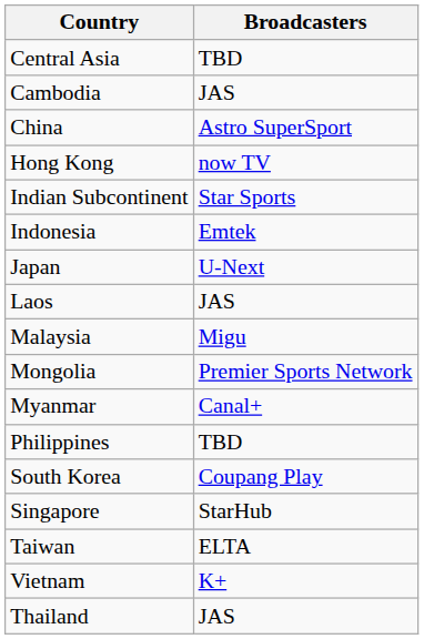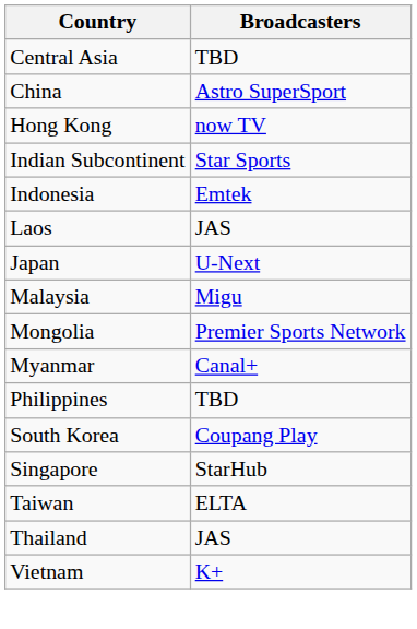 <table class="wikitable sortable">
 <tr>
 <th>Country</th>
 <th>Broadcasters</th>
 </tr>
 <tr>
 <td>Central Asia</td>
 <td>TBD</td>
-</tr>
-<tr>
-<td>Cambodia</td>
-<td>JAS</td>
 </tr>
 <tr>
 <td>China</td>
 <td><a href='#'>Astro SuperSport</a></td>
 </tr>
 <tr>
 <td>Hong Kong</td>
 <td><a href='#'>now TV</a></td>
 </tr>
 <tr>
 <td>Indian Subcontinent</td>
 <td><a href='#'>Star Sports</a></td>
 </tr>
 <tr>
 <td>Indonesia</td>
 <td><a href='#'>Emtek</a></td>
 </tr>
 <tr>
+<td>Laos</td>
+<td>JAS</td>
+</tr>
+<tr>
 <td>Japan</td>
 <td><a href='#'>U-Next</a></td>
-</tr>
-<tr>
-<td>Laos</td>
-<td>JAS</td>
 </tr>
 <tr>
 <td>Malaysia</td>
 <td><a href='#'>Migu</a></td>
 </tr>
 <tr>
 <td>Mongolia</td>
 <td><a href='#'>Premier Sports Network</a></td>
 </tr>
 <tr>
 <td>Myanmar</td>
 <td><a href='#'>Canal+</a></td>
 </tr>
 <tr>
 <td>Philippines</td>
 <td>TBD</td>
 </tr>
 <tr>
 <td>South Korea</td>
 <td><a href='#'>Coupang Play</a></td>
 </tr>
 <tr>
 <td>Singapore</td>
 <td>StarHub</td>
 </tr>
 <tr>
 <td>Taiwan</td>
 <td>ELTA</td>
 </tr>
 <tr>
+<td>Thailand</td>
+<td>JAS</td>
+</tr>
+<tr>
 <td>Vietnam</td>
 <td><a href='#'>K+</a></td>
 </tr>
-<tr>
-<td>Thailand</td>
-<td>JAS</td>
-</tr>
 </table>
